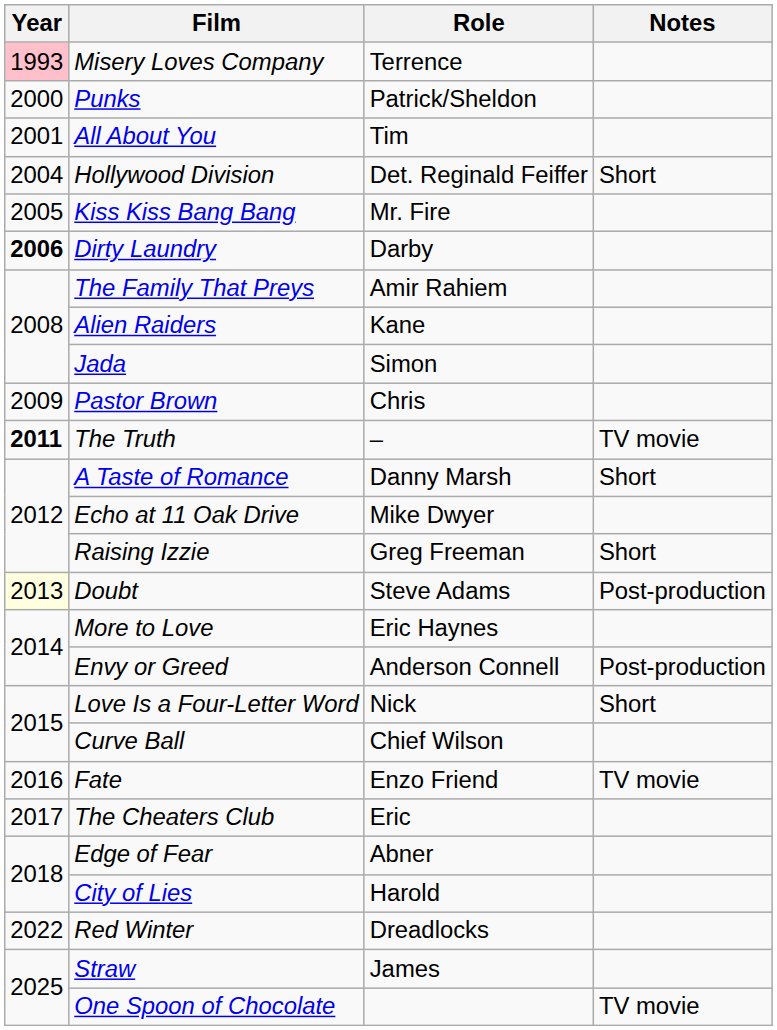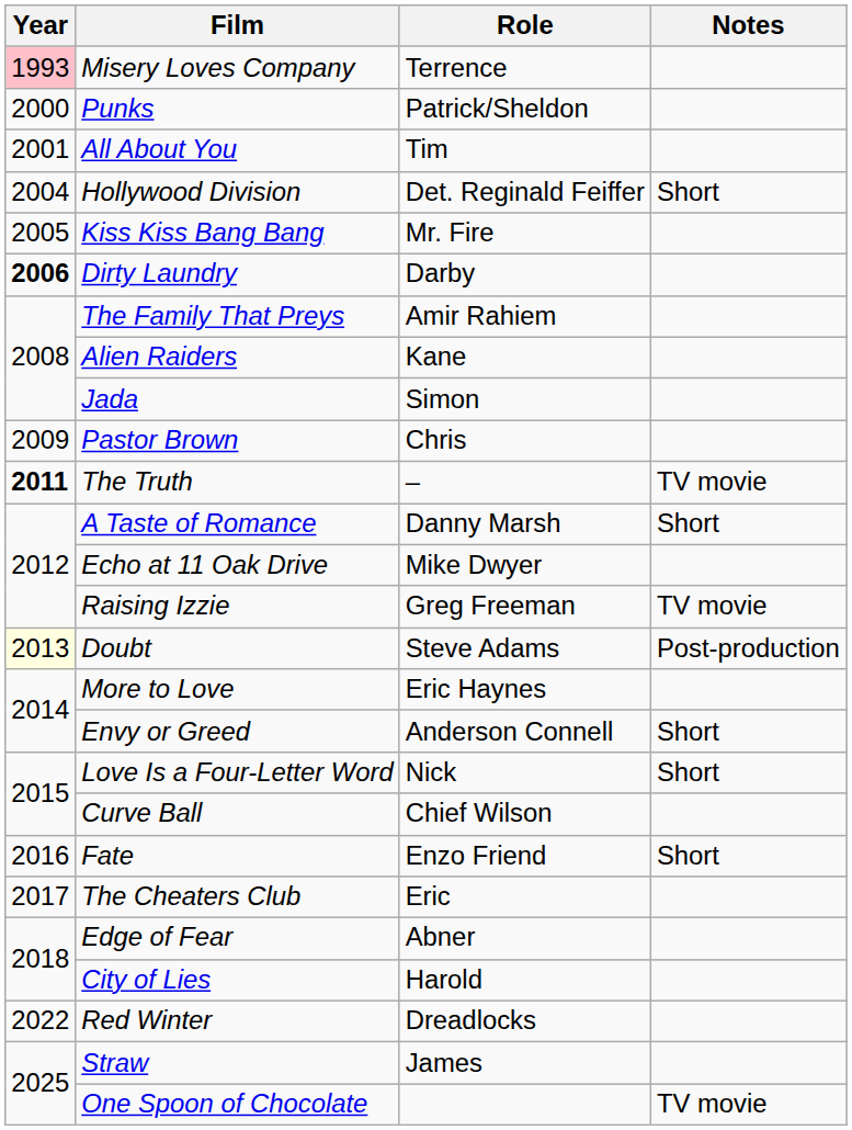 <table class="wikitable sortable">
 <tr>
 <th>Year</th>
 <th>Film</th>
 <th>Role</th>
 <th>Notes</th>
 </tr>
 <tr>
 <td style="background: pink;">1993</td>
 <td><em>Misery Loves Company</em></td>
 <td>Terrence</td>
 <td></td>
 </tr>
 <tr>
 <td>2000</td>
 <td><em><a href='#'>Punks</a></em></td>
 <td>Patrick/Sheldon</td>
 <td></td>
 </tr>
 <tr>
 <td>2001</td>
 <td><em><a href='#'>All About You</a></em></td>
 <td>Tim</td>
 <td></td>
 </tr>
 <tr>
 <td>2004</td>
 <td><em>Hollywood Division</em></td>
 <td>Det. Reginald Feiffer</td>
 <td>Short</td>
 </tr>
 <tr>
 <td>2005</td>
 <td><em><a href='#'>Kiss Kiss Bang Bang</a></em></td>
 <td>Mr. Fire</td>
 <td></td>
 </tr>
 <tr>
 <td><strong>2006</strong></td>
 <td><em><a href='#'>Dirty Laundry</a></em></td>
 <td>Darby</td>
 <td></td>
 </tr>
 <tr>
 <td rowspan="3">2008</td>
 <td><em><a href='#'>The Family That Preys</a></em></td>
 <td>Amir Rahiem</td>
 <td></td>
 </tr>
 <tr>
 <td><em><a href='#'>Alien Raiders</a></em></td>
 <td>Kane</td>
 <td></td>
 </tr>
 <tr>
 <td><em><a href='#'>Jada</a></em></td>
 <td>Simon</td>
 <td></td>
 </tr>
 <tr>
 <td>2009</td>
 <td><em><a href='#'>Pastor Brown</a></em></td>
 <td>Chris</td>
 <td></td>
 </tr>
 <tr>
 <td><strong>2011</strong></td>
 <td><em>The Truth</em></td>
 <td>–</td>
 <td>TV movie</td>
 </tr>
 <tr>
 <td rowspan="3">2012</td>
 <td><em><a href='#'>A Taste of Romance</a></em></td>
 <td>Danny Marsh</td>
 <td>Short</td>
 </tr>
 <tr>
 <td><em>Echo at 11 Oak Drive</em></td>
 <td>Mike Dwyer</td>
 <td></td>
 </tr>
 <tr>
 <td><em>Raising Izzie</em></td>
 <td>Greg Freeman</td>
-<td>Short</td>
+<td>TV movie</td>
 </tr>
 <tr>
 <td style="background: lightyellow;">2013</td>
 <td><em>Doubt</em></td>
 <td>Steve Adams</td>
 <td>Post-production</td>
 </tr>
 <tr>
 <td rowspan="2">2014</td>
 <td><em>More to Love</em></td>
 <td>Eric Haynes</td>
 <td></td>
 </tr>
 <tr>
 <td><em>Envy or Greed</em></td>
 <td>Anderson Connell</td>
-<td>Post-production</td>
+<td>Short</td>
 </tr>
 <tr>
 <td rowspan="2">2015</td>
 <td><em>Love Is a Four-Letter Word</em></td>
 <td>Nick</td>
 <td>Short</td>
 </tr>
 <tr>
 <td><em>Curve Ball</em></td>
 <td>Chief Wilson</td>
 <td></td>
 </tr>
 <tr>
 <td>2016</td>
 <td><em>Fate</em></td>
 <td>Enzo Friend</td>
-<td>TV movie</td>
+<td>Short</td>
 </tr>
 <tr>
 <td>2017</td>
 <td><em>The Cheaters Club</em></td>
 <td>Eric</td>
 <td></td>
 </tr>
 <tr>
 <td rowspan="2">2018</td>
 <td><em>Edge of Fear</em></td>
 <td>Abner</td>
 <td></td>
 </tr>
 <tr>
 <td><em><a href='#'>City of Lies</a></em></td>
 <td>Harold</td>
 <td></td>
 </tr>
 <tr>
 <td>2022</td>
 <td><em>Red Winter</em></td>
 <td>Dreadlocks</td>
 <td></td>
 </tr>
 <tr>
 <td rowspan="2">2025</td>
 <td><em><a href='#'>Straw</a></em></td>
 <td>James</td>
 <td></td>
 </tr>
 <tr>
 <td><em><a href='#'>One Spoon of Chocolate</a></em></td>
 <td></td>
 <td>TV movie</td>
 </tr>
 </table>
